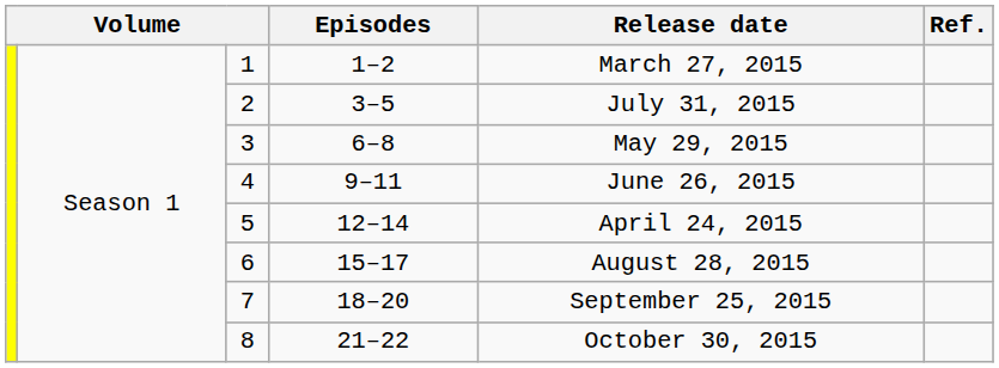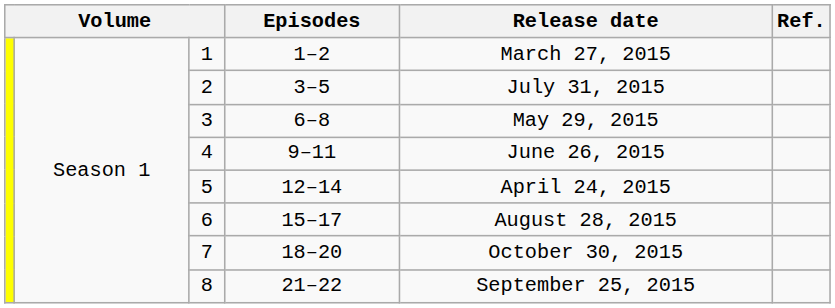 <table class="wikitable" style="text-align: center; width: 60%;">
 <tr>
 <th colspan="3">Volume</th>
 <th>Episodes</th>
 <th>Release date</th>
 <th width="5%">Ref.</th>
 </tr>
 <tr>
 <td rowspan="8" width="1%" style="background: #FFFF00;"></td>
 <td rowspan="8">Season 1</td>
 <td>1</td>
 <td>1–2</td>
 <td>March 27, 2015</td>
 <td></td>
 </tr>
 <tr>
 <td>2</td>
 <td>3–5</td>
 <td>July 31, 2015</td>
 <td></td>
 </tr>
 <tr>
 <td>3</td>
 <td>6–8</td>
 <td>May 29, 2015</td>
 <td></td>
 </tr>
 <tr>
 <td>4</td>
 <td>9–11</td>
 <td>June 26, 2015</td>
 <td></td>
 </tr>
 <tr>
 <td>5</td>
 <td>12–14</td>
 <td>April 24, 2015</td>
 <td></td>
 </tr>
 <tr>
 <td>6</td>
 <td>15–17</td>
 <td>August 28, 2015</td>
 <td></td>
 </tr>
 <tr>
 <td>7</td>
 <td>18–20</td>
-<td>September 25, 2015</td>
+<td>October 30, 2015</td>
 <td></td>
 </tr>
 <tr>
 <td>8</td>
 <td>21–22</td>
-<td>October 30, 2015</td>
+<td>September 25, 2015</td>
 <td></td>
 </tr>
 </table>
